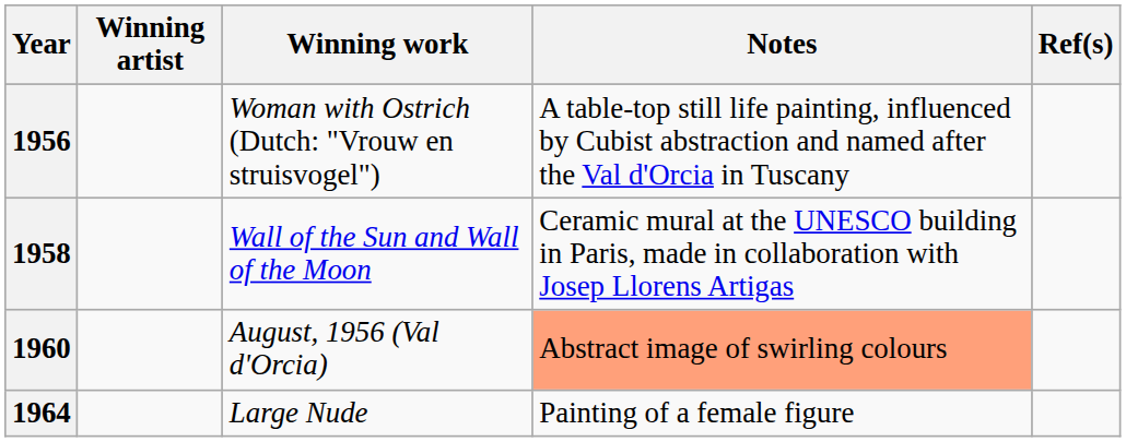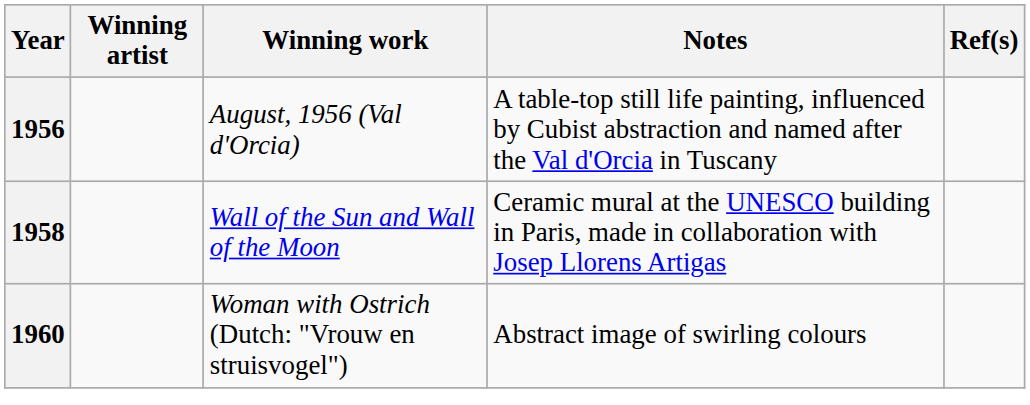 <table class="sortable wikitable plainrowheaders">
 <tr>
 <th scope="col">Year</th>
 <th scope="col">Winning artist</th>
 <th scope="col">Winning work</th>
 <th scope="col" class="unsortable">Notes</th>
 <th scope="col" class="unsortable">Ref(s)</th>
 </tr>
 <tr>
 <th scope="row">1956</th>
 <td></td>
-<td><em>Woman with Ostrich</em> (Dutch: "Vrouw en struisvogel")</td>
+<td><em>August, 1956 (Val d'Orcia)</em></td>
 <td>A table-top still life painting, influenced by Cubist abstraction and named after the <a href='#'>Val d'Orcia</a> in Tuscany</td>
 <td></td>
 </tr>
 <tr>
 <th scope="row">1958</th>
 <td></td>
 <td><em><a href='#'>Wall of the Sun and Wall of the Moon</a></em></td>
 <td>Ceramic mural at the <a href='#'>UNESCO</a> building in Paris, made in collaboration with <a href='#'>Josep Llorens Artigas</a></td>
 <td></td>
 </tr>
 <tr>
 <th scope="row">1960</th>
 <td></td>
-<td><em>August, 1956 (Val d'Orcia)</em></td>
-<td style="background: lightsalmon;">Abstract image of swirling colours</td>
-<td></td>
-</tr>
-<tr>
-<th scope="row">1964</th>
-<td></td>
-<td><em>Large Nude</em></td>
-<td>Painting of a female figure</td>
+<td><em>Woman with Ostrich</em> (Dutch: "Vrouw en struisvogel")</td>
+<td>Abstract image of swirling colours</td>
 <td></td>
 </tr>
 </table>
